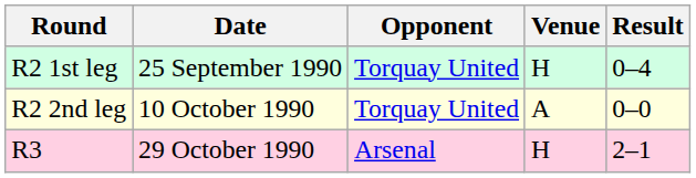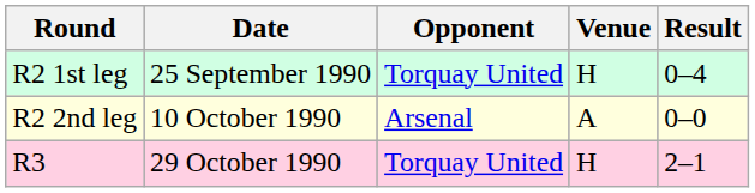 <table class="wikitable">
 <tr>
 <th>Round</th>
 <th>Date</th>
 <th>Opponent</th>
 <th>Venue</th>
 <th>Result</th>
 </tr>
 <tr style="background-color: #d0ffe3;">
 <td>R2 1st leg</td>
 <td>25 September 1990</td>
 <td><a href='#'>Torquay United</a></td>
 <td>H</td>
 <td>0–4</td>
 </tr>
 <tr style="background-color: #ffffdd;">
 <td>R2 2nd leg</td>
 <td>10 October 1990</td>
-<td><a href='#'>Torquay United</a></td>
+<td><a href='#'>Arsenal</a></td>
 <td>A</td>
 <td>0–0</td>
 </tr>
 <tr style="background-color: #ffd0e3;">
 <td>R3</td>
 <td>29 October 1990</td>
-<td><a href='#'>Arsenal</a></td>
+<td><a href='#'>Torquay United</a></td>
 <td>H</td>
 <td>2–1</td>
 </tr>
 </table>
